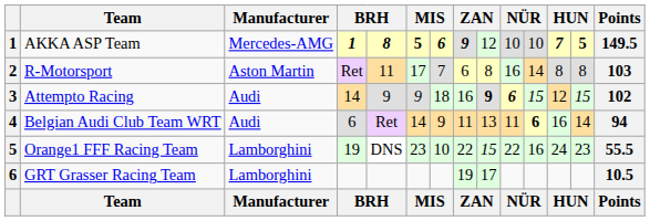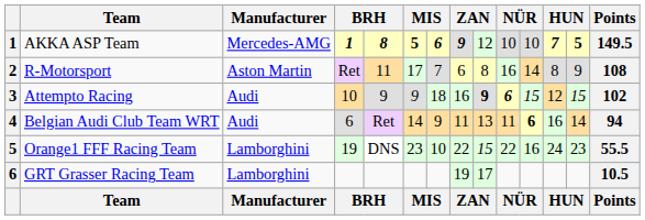 <table class="wikitable" style="font-size: 85%; text-align:center;">
 <tr>
 <th></th>
 <th>Team</th>
 <th>Manufacturer</th>
 <th colspan=2>BRH<br></th>
 <th colspan=2>MIS<br></th>
 <th colspan=2>ZAN<br></th>
 <th colspan=2>NÜR<br></th>
 <th colspan=2>HUN<br></th>
 <th>Points</th>
 </tr>
 <tr>
 <th>1</th>
 <td align=left> AKKA ASP Team</td>
 <td align=left><a href='#'>Mercedes-AMG</a></td>
 <td style="background:#FFFFBF;"><strong><em>1</em></strong></td>
 <td style="background:#FFFFBF;"><strong><em>8</em></strong></td>
 <td style="background:#FFFFBF;"><strong>5</strong></td>
 <td style="background:#FFFFBF;"><strong><em>6</em></strong></td>
 <td style="background:#DFDFDF;"><strong><em>9</em></strong></td>
 <td style="background:#DFFFDF;">12</td>
 <td style="background:#DFDFDF;">10</td>
 <td style="background:#DFDFDF;">10</td>
 <td style="background:#FFFFBF;"><strong><em>7</em></strong></td>
 <td style="background:#FFFFBF;"><strong>5</strong></td>
 <th>149.5</th>
 </tr>
 <tr>
 <th>2</th>
 <td align=left> <a href='#'>R-Motorsport</a></td>
 <td align=left><a href='#'>Aston Martin</a></td>
 <td style="background:#EFCFFF;">Ret</td>
 <td style="background:#FFDF9F;">11</td>
 <td style="background:#DFFFDF;">17</td>
 <td style="background:#DFDFDF;">7</td>
 <td style="background:#FFFFBF;">6</td>
 <td style="background:#FFFFBF;">8</td>
 <td style="background:#DFFFDF;">16</td>
 <td style="background:#FFDF9F;">14</td>
 <td style="background:#DFDFDF;">8</td>
-<td style="background:#DFDFDF;">8</td>
-<th>103</th>
+<td style="background:#DFDFDF;">9</td>
+<th>108</th>
 </tr>
 <tr>
 <th>3</th>
 <td align=left> <a href='#'>Attempto Racing</a></td>
 <td align=left><a href='#'>Audi</a></td>
-<td style="background:#FFDF9F;">14</td>
+<td style="background:#FFDF9F;">10</td>
 <td style="background:#DFDFDF;">9</td>
 <td style="background:#DFDFDF;"><em>9</em></td>
 <td style="background:#DFFFDF;">18</td>
 <td style="background:#DFFFDF;">16</td>
 <td style="background:#DFDFDF;"><strong>9</strong></td>
 <td style="background:#FFFFBF;"><strong><em>6</em></strong></td>
 <td style="background:#DFFFDF;"><em>15</em></td>
 <td style="background:#FFDF9F;">12</td>
 <td style="background:#DFFFDF;"><em>15</em></td>
 <th>102</th>
 </tr>
 <tr>
 <th>4</th>
 <td align=left> <a href='#'>Belgian Audi Club Team WRT</a></td>
 <td align=left><a href='#'>Audi</a></td>
 <td style="background:#DFDFDF;">6</td>
 <td style="background:#EFCFFF;">Ret</td>
 <td style="background:#FFDF9F;">14</td>
 <td style="background:#FFDF9F;">9</td>
 <td style="background:#FFDF9F;">11</td>
 <td style="background:#FFDF9F;">13</td>
 <td style="background:#FFDF9F;">11</td>
 <td style="background:#FFFFBF;"><strong>6</strong></td>
 <td style="background:#DFFFDF;">16</td>
 <td style="background:#FFDF9F;">14</td>
 <th>94</th>
 </tr>
 <tr>
 <th>5</th>
 <td align=left> <a href='#'>Orange1 FFF Racing Team</a></td>
 <td align=left><a href='#'>Lamborghini</a></td>
 <td style="background:#DFFFDF;">19</td>
 <td style="background:#FFFFFF;">DNS</td>
 <td style="background:#DFFFDF;">23</td>
 <td style="background:#DFFFDF;">10</td>
 <td style="background:#DFFFDF;">22</td>
 <td style="background:#DFFFDF;"><em>15</em></td>
 <td style="background:#DFFFDF;">22</td>
 <td style="background:#DFFFDF;">16</td>
 <td style="background:#DFFFDF;">24</td>
 <td style="background:#DFFFDF;">23</td>
 <th>55.5</th>
 </tr>
 <tr>
 <th>6</th>
 <td align=left> <a href='#'>GRT Grasser Racing Team</a></td>
 <td align=left><a href='#'>Lamborghini</a></td>
 <td></td>
 <td></td>
 <td></td>
 <td></td>
 <td style="background:#DFFFDF;">19</td>
 <td style="background:#DFFFDF;">17</td>
 <td></td>
 <td></td>
 <td></td>
 <td></td>
 <th>10.5</th>
 </tr>
 <tr>
 <th></th>
 <th>Team</th>
 <th>Manufacturer</th>
 <th colspan=2>BRH<br></th>
 <th colspan=2>MIS<br></th>
 <th colspan=2>ZAN<br></th>
 <th colspan=2>NÜR<br></th>
 <th colspan=2>HUN<br></th>
 <th>Points</th>
 </tr>
 </table>
